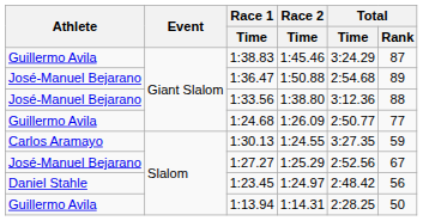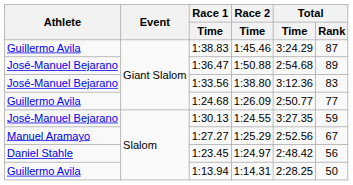 <table class="wikitable" style="font-size:90%">
 <tr>
 <th rowspan="2">Athlete</th>
 <th rowspan="2">Event</th>
 <th>Race 1</th>
 <th>Race 2</th>
 <th colspan="2">Total</th>
 </tr>
 <tr>
 <th>Time</th>
 <th>Time</th>
 <th>Time</th>
 <th>Rank</th>
 </tr>
 <tr>
 <td><a href='#'>Guillermo Avila</a></td>
 <td rowspan="4">Giant Slalom</td>
 <td align="center">1:38.83</td>
 <td align="center">1:45.46</td>
 <td align="center">3:24.29</td>
 <td align="center">87</td>
 </tr>
 <tr>
 <td><a href='#'>José-Manuel Bejarano</a></td>
 <td align="center">1:36.47</td>
 <td align="center">1:50.88</td>
 <td align="center">2:54.68</td>
 <td align="center">89</td>
 </tr>
 <tr>
 <td><a href='#'>José-Manuel Bejarano</a></td>
 <td align="center">1:33.56</td>
 <td align="center">1:38.80</td>
 <td align="center">3:12.36</td>
-<td align="center">88</td>
+<td align="center">83</td>
 </tr>
 <tr>
 <td><a href='#'>Guillermo Avila</a></td>
 <td align="center">1:24.68</td>
 <td align="center">1:26.09</td>
 <td align="center">2:50.77</td>
 <td align="center">77</td>
 </tr>
 <tr>
-<td><a href='#'>Carlos Aramayo</a></td>
+<td><a href='#'>José-Manuel Bejarano</a></td>
 <td rowspan="4">Slalom</td>
 <td align="center">1:30.13</td>
 <td align="center">1:24.55</td>
 <td align="center">3:27.35</td>
 <td align="center">59</td>
 </tr>
 <tr>
-<td><a href='#'>José-Manuel Bejarano</a></td>
+<td><a href='#'>Manuel Aramayo</a></td>
 <td align="center">1:27.27</td>
 <td align="center">1:25.29</td>
 <td align="center">2:52.56</td>
 <td align="center">67</td>
 </tr>
 <tr>
 <td><a href='#'>Daniel Stahle</a></td>
 <td align="center">1:23.45</td>
 <td align="center">1:24.97</td>
 <td align="center">2:48.42</td>
 <td align="center">56</td>
 </tr>
 <tr>
 <td><a href='#'>Guillermo Avila</a></td>
 <td align="center">1:13.94</td>
 <td align="center">1:14.31</td>
 <td align="center">2:28.25</td>
 <td align="center">50</td>
 </tr>
 </table>
